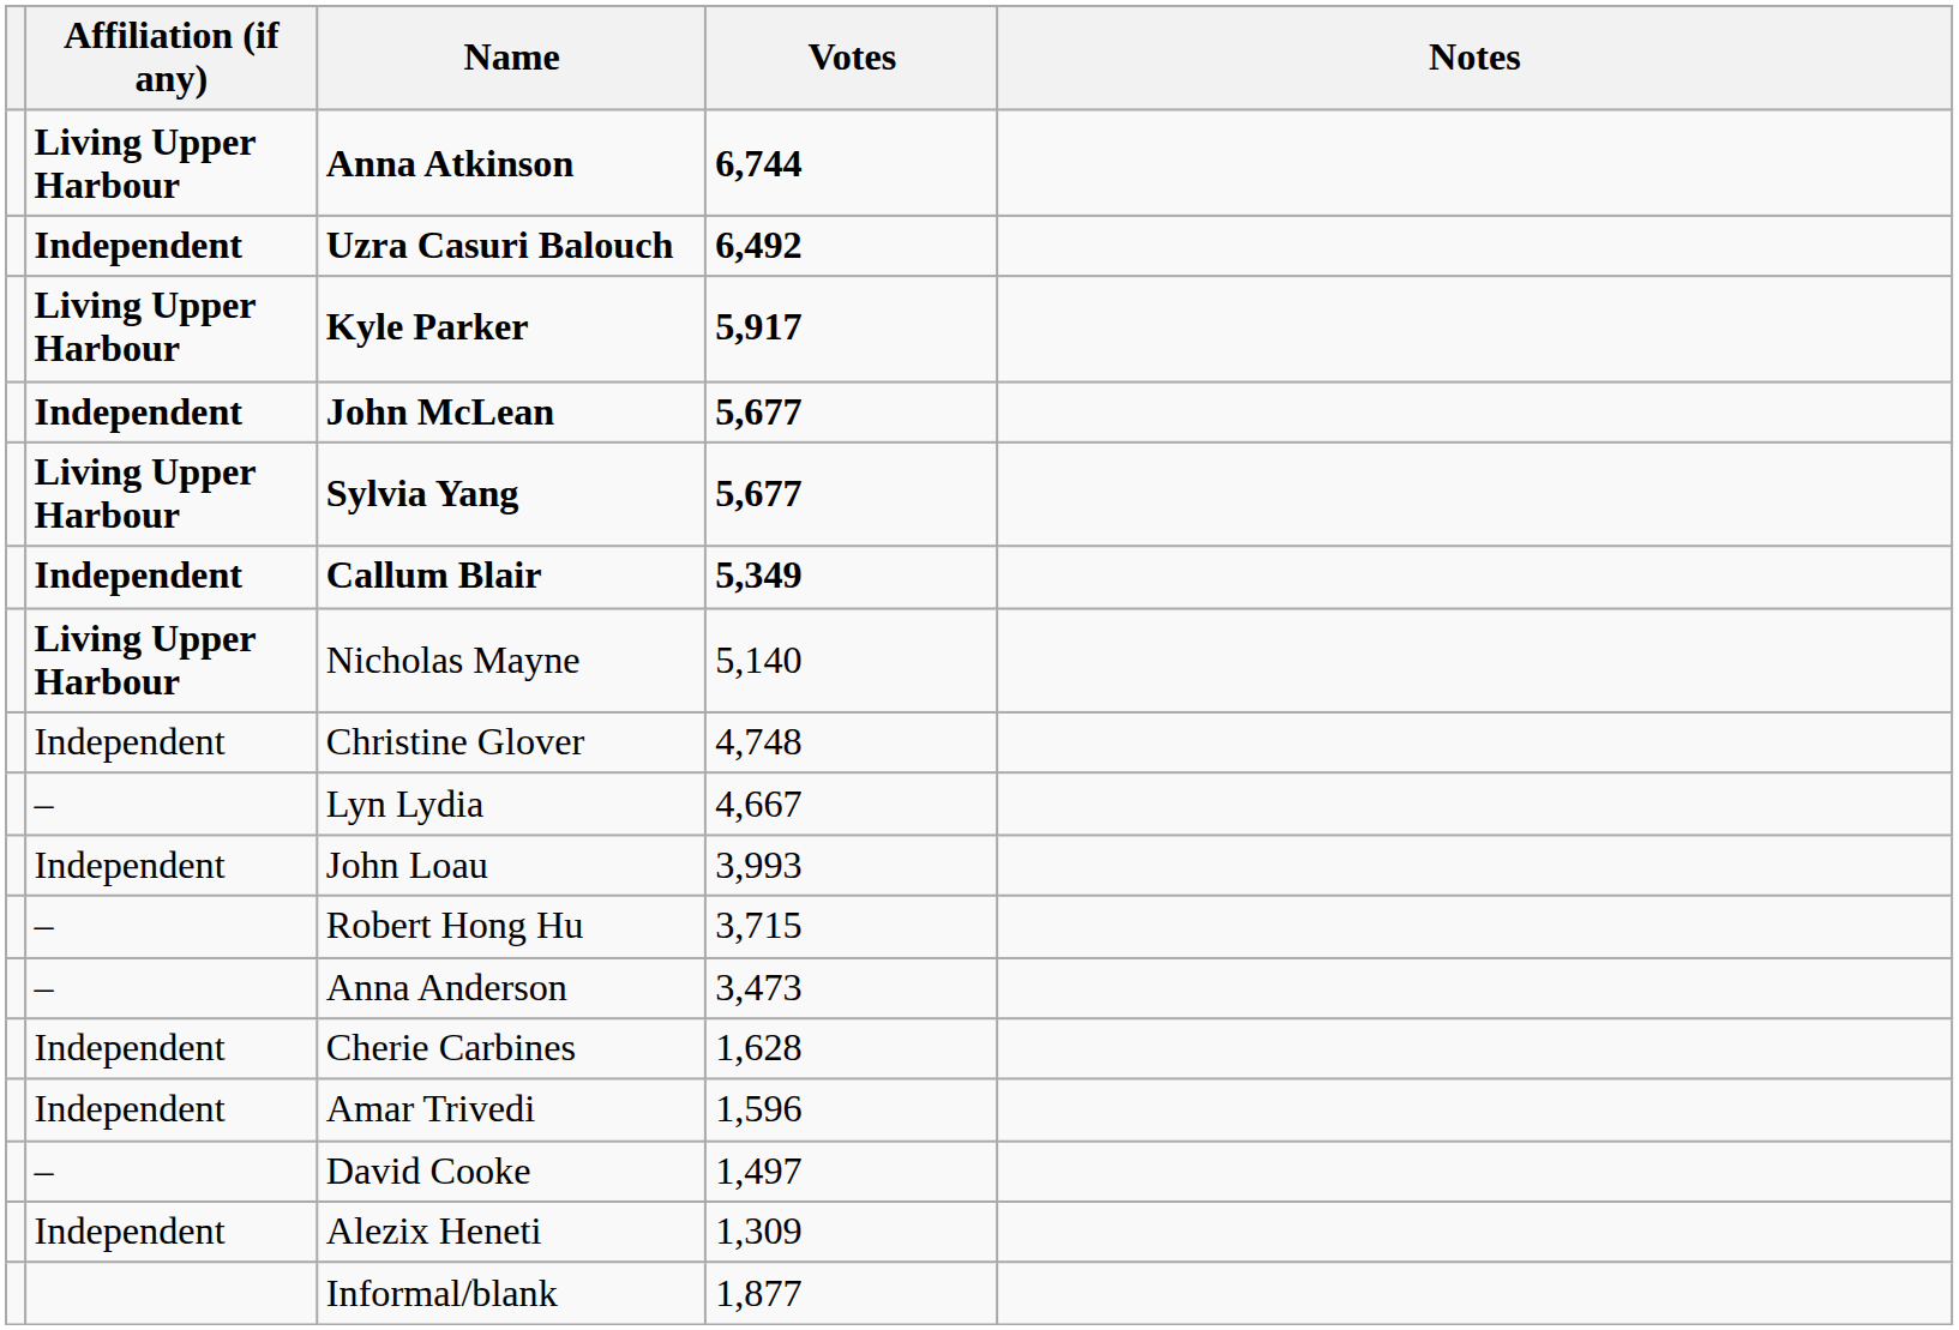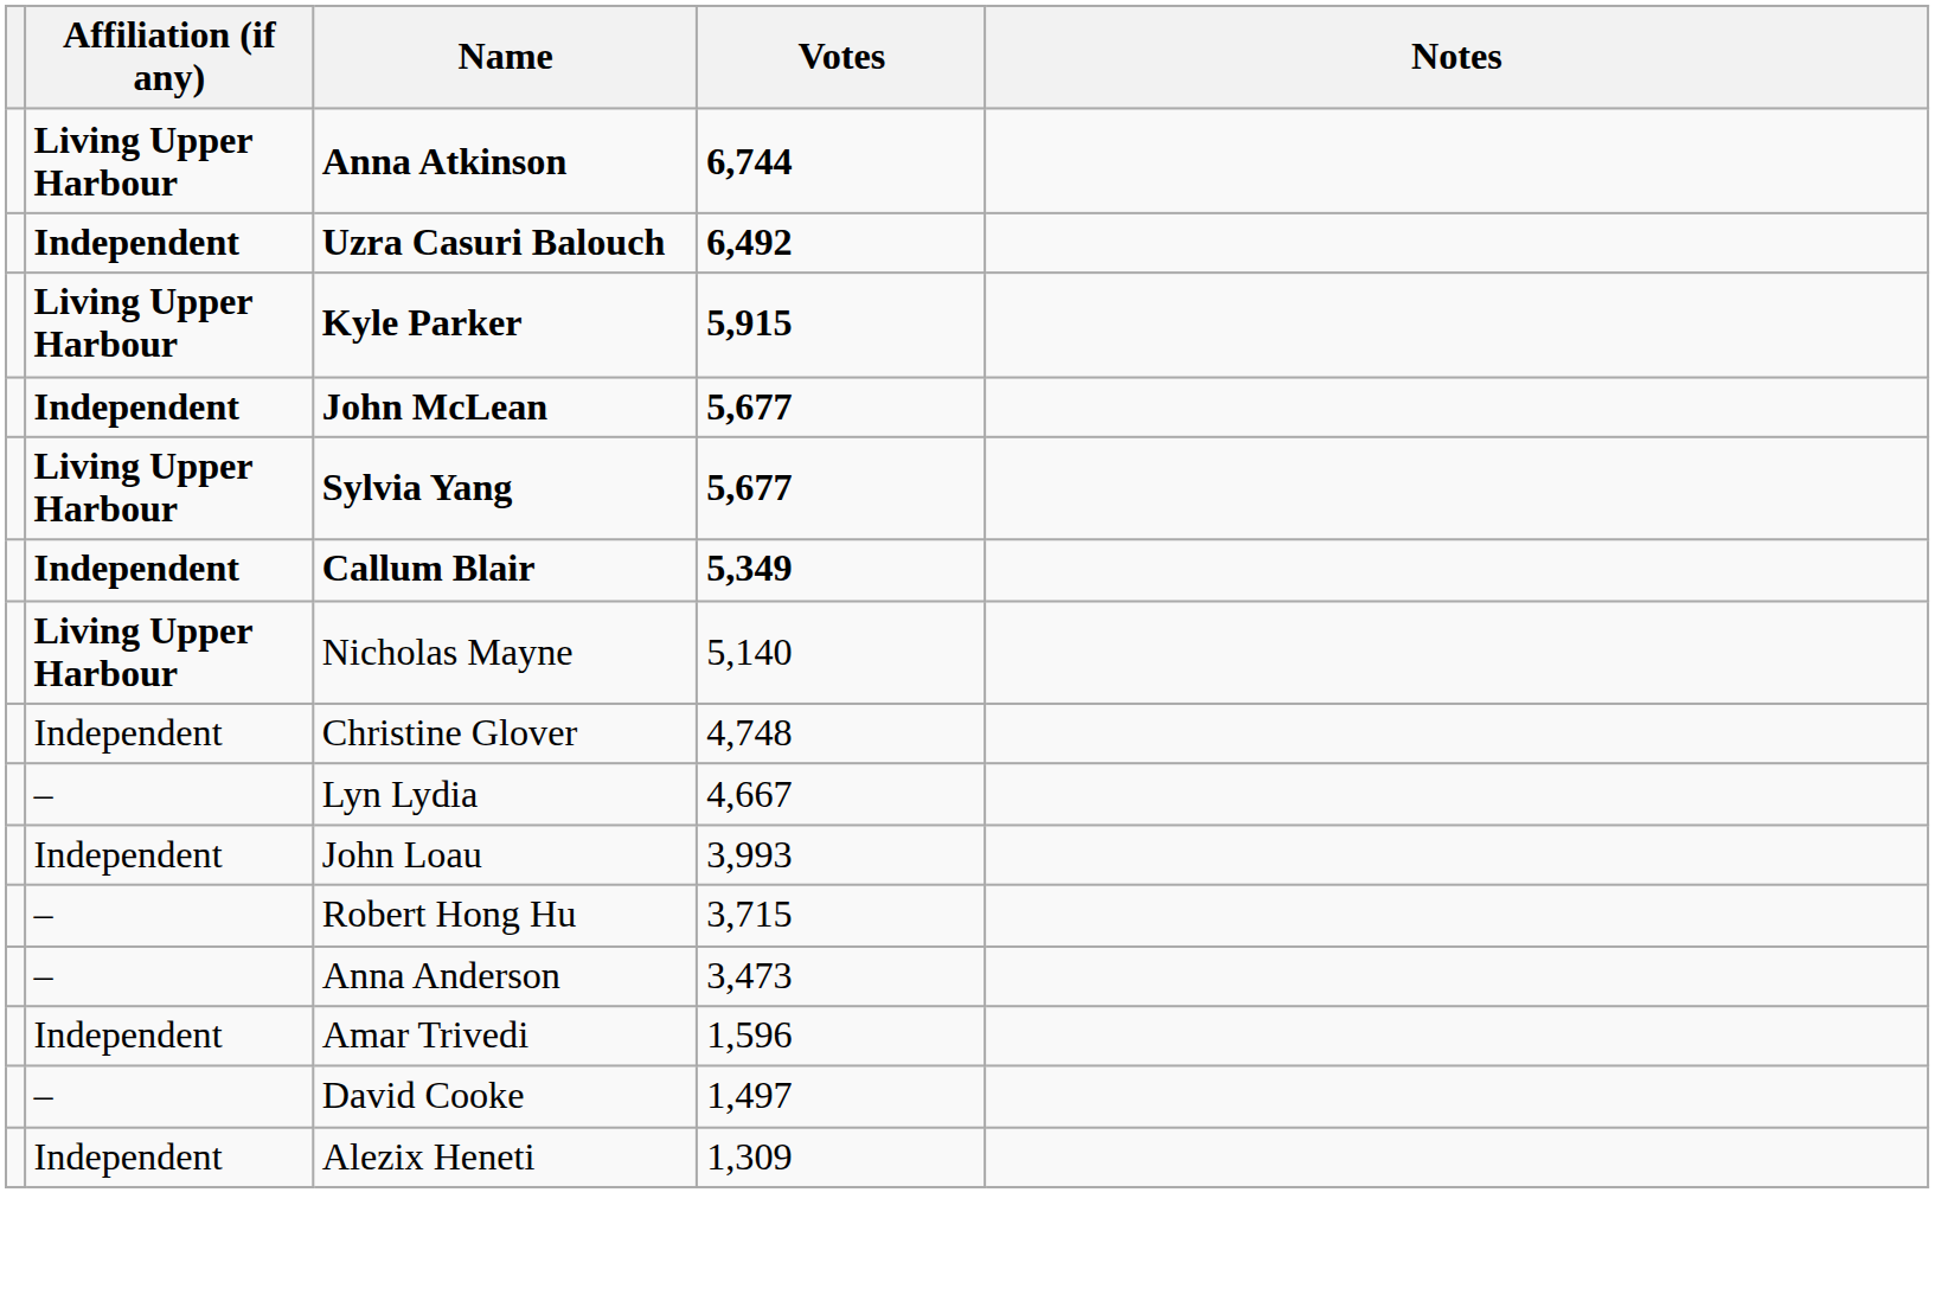 <table class="wikitable" style="width:51%;">
 <tr>
 <th style="width:1%;"></th>
 <th style="width:15%;">Affiliation (if any)</th>
 <th style="width:20%;">Name</th>
 <th style="width:15%;">Votes</th>
 <th>Notes</th>
 </tr>
 <tr>
 <td bgcolor=></td>
 <td><strong>Living Upper Harbour</strong></td>
 <td><strong>Anna Atkinson</strong></td>
 <td><strong>6,744</strong></td>
 <td></td>
 </tr>
 <tr>
 <td bgcolor=></td>
 <td><strong>Independent</strong></td>
 <td><strong>Uzra Casuri Balouch</strong></td>
 <td><strong>6,492</strong></td>
 <td></td>
 </tr>
 <tr>
 <td bgcolor=></td>
 <td><strong>Living Upper Harbour</strong></td>
 <td><strong>Kyle Parker</strong></td>
-<td><strong>5,917</strong></td>
+<td><strong>5,915</strong></td>
 <td></td>
 </tr>
 <tr>
 <td bgcolor=></td>
 <td><strong>Independent</strong></td>
 <td><strong>John McLean</strong></td>
 <td><strong>5,677</strong></td>
 <td></td>
 </tr>
 <tr>
 <td bgcolor=></td>
 <td><strong>Living Upper Harbour</strong></td>
 <td><strong>Sylvia Yang</strong></td>
 <td><strong>5,677</strong></td>
 <td></td>
 </tr>
 <tr>
 <td bgcolor=></td>
 <td><strong>Independent</strong></td>
 <td><strong>Callum Blair</strong></td>
 <td><strong>5,349</strong></td>
 <td></td>
 </tr>
 <tr>
 <td bgcolor=></td>
 <td><strong>Living Upper Harbour</strong></td>
 <td>Nicholas Mayne</td>
 <td>5,140</td>
 <td></td>
 </tr>
 <tr>
 <td bgcolor=></td>
 <td>Independent</td>
 <td>Christine Glover</td>
 <td>4,748</td>
 <td></td>
 </tr>
 <tr>
 <td bgcolor=></td>
 <td>–</td>
 <td>Lyn Lydia</td>
 <td>4,667</td>
 <td></td>
 </tr>
 <tr>
 <td bgcolor=></td>
 <td>Independent</td>
 <td>John Loau</td>
 <td>3,993</td>
 <td></td>
 </tr>
 <tr>
 <td bgcolor=></td>
 <td>–</td>
 <td>Robert Hong Hu</td>
 <td>3,715</td>
 <td></td>
 </tr>
 <tr>
 <td bgcolor=></td>
 <td>–</td>
 <td>Anna Anderson</td>
 <td>3,473</td>
 <td></td>
 </tr>
 <tr>
 <td bgcolor=></td>
 <td>Independent</td>
-<td>Cherie Carbines</td>
-<td>1,628</td>
-<td></td>
-</tr>
-<tr>
-<td bgcolor=></td>
-<td>Independent</td>
 <td>Amar Trivedi</td>
 <td>1,596</td>
 <td></td>
 </tr>
 <tr>
 <td bgcolor=></td>
 <td>–</td>
 <td>David Cooke</td>
 <td>1,497</td>
 <td></td>
 </tr>
 <tr>
 <td bgcolor=></td>
 <td>Independent</td>
 <td>Alezix Heneti</td>
 <td>1,309</td>
 <td></td>
 </tr>
-<tr>
-<td></td>
-<td></td>
-<td>Informal/blank</td>
-<td>1,877</td>
-<td></td>
-</tr>
 </table>
